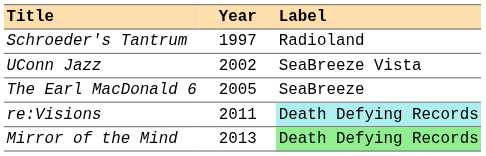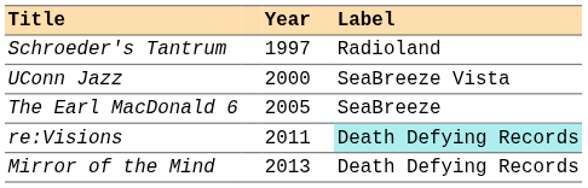 <table cellspacing="0" cellpadding="2" border="0">
 <tr style="background:#ffdead;">
 <th style="text-align:left; border-bottom:1px solid gray; border-top:1px solid gray;">Title</th>
 <th style="width:10px; border-bottom:1px solid gray; border-top:1px solid gray;"></th>
 <th style="text-align:left; border-bottom:1px solid gray; border-top:1px solid gray;">Year</th>
 <th style="width:10px; border-bottom:1px solid gray; border-top:1px solid gray;"></th>
 <th style="text-align:left; border-bottom:1px solid gray; border-top:1px solid gray;">Label</th>
 </tr>
 <tr>
 <td style="border-bottom:1px solid gray;"><em>Schroeder's Tantrum</em></td>
 <td style="border-bottom:1px solid gray;"></td>
 <td style="border-bottom:1px solid gray;">1997</td>
 <td style="border-bottom:1px solid gray;"></td>
 <td style="border-bottom:1px solid gray;">Radioland</td>
 </tr>
 <tr>
 <td style="border-bottom:1px solid gray;"><em>UConn Jazz</em></td>
 <td style="border-bottom:1px solid gray;"></td>
-<td style="border-bottom:1px solid gray;">2002</td>
+<td style="border-bottom:1px solid gray;">2000</td>
 <td style="border-bottom:1px solid gray;"></td>
 <td style="border-bottom:1px solid gray;">SeaBreeze Vista</td>
 </tr>
 <tr>
 <td style="border-bottom:1px solid gray;"><em>The Earl MacDonald 6</em></td>
 <td style="border-bottom:1px solid gray;"></td>
 <td style="border-bottom:1px solid gray;">2005</td>
 <td style="border-bottom:1px solid gray;"></td>
 <td style="border-bottom:1px solid gray;">SeaBreeze</td>
 </tr>
 <tr>
 <td style="border-bottom:1px solid gray;"><em>re:Visions</em></td>
 <td style="border-bottom:1px solid gray;"></td>
 <td style="border-bottom:1px solid gray;">2011</td>
 <td style="border-bottom:1px solid gray;"></td>
 <td style="background: paleturquoise; border-bottom:1px solid gray;">Death Defying Records</td>
 </tr>
 <tr>
 <td style="border-bottom:1px solid gray;"><em>Mirror of the Mind</em></td>
 <td style="border-bottom:1px solid gray;"></td>
 <td style="border-bottom:1px solid gray;">2013</td>
 <td style="border-bottom:1px solid gray;"></td>
-<td style="background: lightgreen; border-bottom:1px solid gray;">Death Defying Records</td>
+<td style="border-bottom:1px solid gray;">Death Defying Records</td>
 </tr>
 <tr>
 </tr>
 </table>
